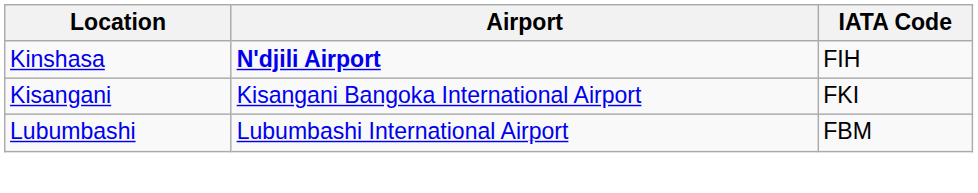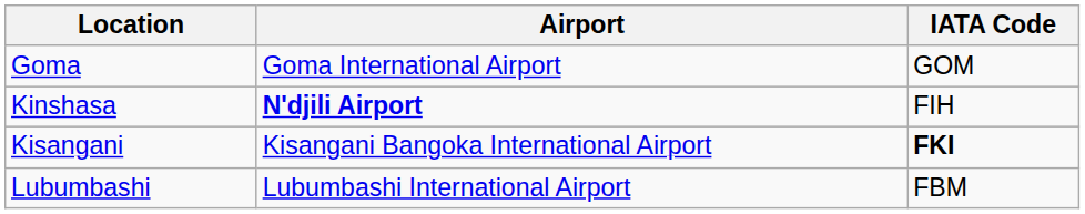 <table class="wikitable">
 <tr>
 <th scope="col" style="width:150px;"><strong>Location</strong></th>
 <th scope="col" style="width:400px;"><strong>Airport</strong></th>
 <th scope="col" style="width:100px;"><strong>IATA Code</strong></th>
+</tr>
+<tr>
+<td><a href='#'>Goma</a></td>
+<td><a href='#'>Goma International Airport</a></td>
+<td>GOM</td>
 </tr>
 <tr>
 <td><a href='#'>Kinshasa</a></td>
 <td><strong><a href='#'>N'djili Airport</a></strong></td>
 <td>FIH</td>
 </tr>
 <tr>
 <td><a href='#'>Kisangani</a></td>
 <td><a href='#'>Kisangani Bangoka International Airport</a></td>
-<td>FKI</td>
+<td><strong>FKI</strong></td>
 </tr>
 <tr>
 <td><a href='#'>Lubumbashi</a></td>
 <td><a href='#'>Lubumbashi International Airport</a></td>
 <td>FBM</td>
 </tr>
 </table>
